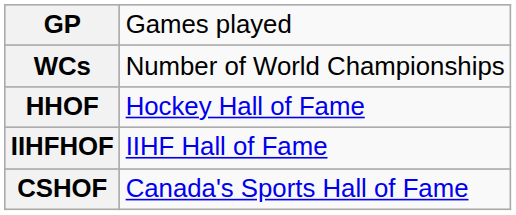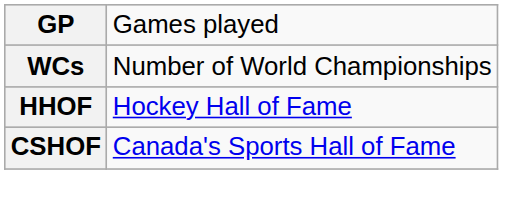 <table class="wikitable">
 <tr>
 <th>GP</th>
 <td>Games played</td>
 </tr>
 <tr>
 <th>WCs</th>
 <td>Number of World Championships</td>
 </tr>
 <tr>
 <th>HHOF</th>
 <td><a href='#'>Hockey Hall of Fame</a></td>
 </tr>
 <tr>
-<th>IIHFHOF</th>
-<td><a href='#'>IIHF Hall of Fame</a></td>
-</tr>
-<tr>
 <th>CSHOF</th>
 <td><a href='#'>Canada's Sports Hall of Fame</a></td>
 </tr>
 </table>
